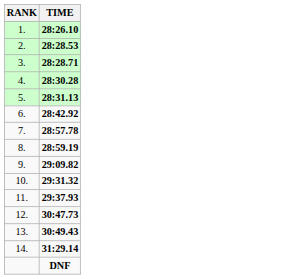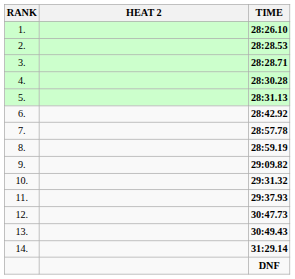 <table class="wikitable" style="border-collapse: collapse; font-size: 90%;">
 <tr>
 <th>RANK</th>
+<th align="left" style="width: 20em">HEAT 2</th>
 <th>TIME</th>
 </tr>
 <tr style="background:#ccffcc;">
 <td align="center">1.</td>
+<td></td>
 <td align="center"><strong>28:26.10</strong></td>
 </tr>
 <tr style="background:#ccffcc;">
 <td align="center">2.</td>
+<td></td>
 <td align="center"><strong>28:28.53</strong></td>
 </tr>
 <tr style="background:#ccffcc;">
 <td align="center">3.</td>
+<td></td>
 <td align="center"><strong>28:28.71</strong></td>
 </tr>
 <tr style="background:#ccffcc;">
 <td align="center">4.</td>
+<td></td>
 <td align="center"><strong>28:30.28</strong></td>
 </tr>
 <tr style="background:#ccffcc;">
 <td align="center">5.</td>
+<td></td>
 <td align="center"><strong>28:31.13</strong></td>
 </tr>
 <tr>
 <td align="center">6.</td>
+<td></td>
 <td align="center"><strong>28:42.92</strong></td>
 </tr>
 <tr>
 <td align="center">7.</td>
+<td></td>
 <td align="center"><strong>28:57.78</strong></td>
 </tr>
 <tr>
 <td align="center">8.</td>
+<td></td>
 <td align="center"><strong>28:59.19</strong></td>
 </tr>
 <tr>
 <td align="center">9.</td>
+<td></td>
 <td align="center"><strong>29:09.82</strong></td>
 </tr>
 <tr>
 <td align="center">10.</td>
+<td></td>
 <td align="center"><strong>29:31.32</strong></td>
 </tr>
 <tr>
 <td align="center">11.</td>
+<td></td>
 <td align="center"><strong>29:37.93</strong></td>
 </tr>
 <tr>
 <td align="center">12.</td>
+<td></td>
 <td align="center"><strong>30:47.73</strong></td>
 </tr>
 <tr>
 <td align="center">13.</td>
+<td></td>
 <td align="center"><strong>30:49.43</strong></td>
 </tr>
 <tr>
 <td align="center">14.</td>
+<td></td>
 <td align="center"><strong>31:29.14</strong></td>
 </tr>
 <tr>
 <td align="center"></td>
+<td></td>
 <td align="center"><strong>DNF</strong></td>
 </tr>
 </table>
